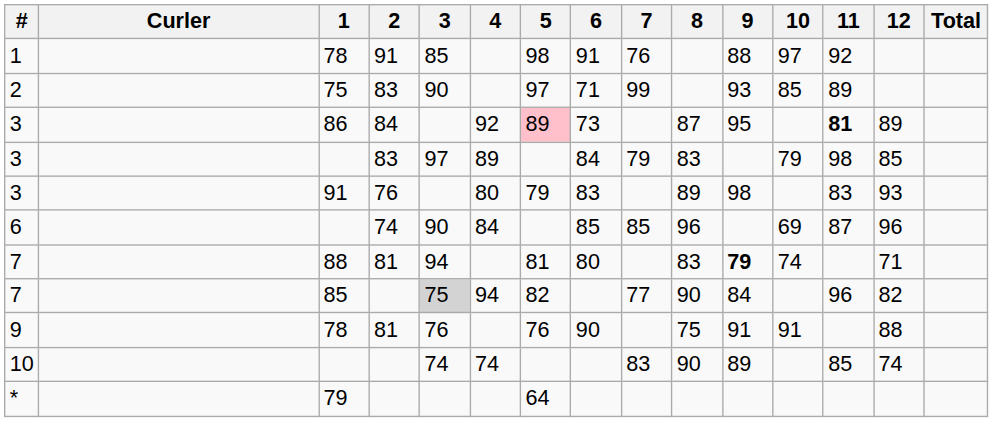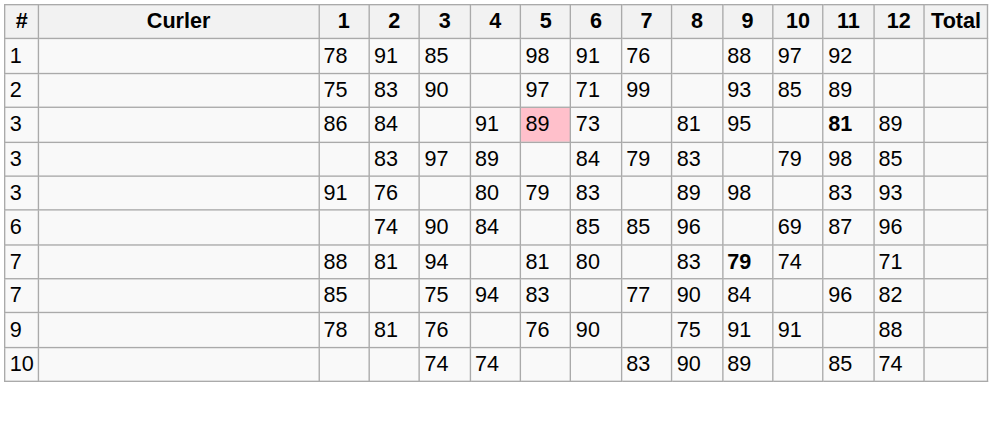 <table class="wikitable sortable">
 <tr>
 <th>#</th>
 <th width=200>Curler</th>
 <th width=30>1</th>
 <th width=30>2</th>
 <th width=30>3</th>
 <th width=30>4</th>
 <th width=30>5</th>
 <th width=30>6</th>
 <th width=30>7</th>
 <th width=30>8</th>
 <th width=30>9</th>
 <th width=30>10</th>
 <th width=30>11</th>
 <th width=30>12</th>
 <th width=40>Total</th>
 </tr>
 <tr>
 <td>1</td>
 <td></td>
 <td>78</td>
 <td>91</td>
 <td>85</td>
 <td></td>
 <td>98</td>
 <td>91</td>
 <td>76</td>
 <td></td>
 <td>88</td>
 <td>97</td>
 <td>92</td>
 <td></td>
 <td></td>
 </tr>
 <tr>
 <td>2</td>
 <td></td>
 <td>75</td>
 <td>83</td>
 <td>90</td>
 <td></td>
 <td>97</td>
 <td>71</td>
 <td>99</td>
 <td></td>
 <td>93</td>
 <td>85</td>
 <td>89</td>
 <td></td>
 <td></td>
 </tr>
 <tr>
 <td>3</td>
 <td></td>
 <td>86</td>
 <td>84</td>
 <td></td>
-<td>92</td>
+<td>91</td>
 <td style="background: pink;">89</td>
 <td>73</td>
 <td></td>
-<td>87</td>
+<td>81</td>
 <td>95</td>
 <td></td>
 <td><strong>81</strong></td>
 <td>89</td>
 <td></td>
 </tr>
 <tr>
 <td>3</td>
 <td></td>
 <td></td>
 <td>83</td>
 <td>97</td>
 <td>89</td>
 <td></td>
 <td>84</td>
 <td>79</td>
 <td>83</td>
 <td></td>
 <td>79</td>
 <td>98</td>
 <td>85</td>
 <td></td>
 </tr>
 <tr>
 <td>3</td>
 <td></td>
 <td>91</td>
 <td>76</td>
 <td></td>
 <td>80</td>
 <td>79</td>
 <td>83</td>
 <td></td>
 <td>89</td>
 <td>98</td>
 <td></td>
 <td>83</td>
 <td>93</td>
 <td></td>
 </tr>
 <tr>
 <td>6</td>
 <td></td>
 <td></td>
 <td>74</td>
 <td>90</td>
 <td>84</td>
 <td></td>
 <td>85</td>
 <td>85</td>
 <td>96</td>
 <td></td>
 <td>69</td>
 <td>87</td>
 <td>96</td>
 <td></td>
 </tr>
 <tr>
 <td>7</td>
 <td></td>
 <td>88</td>
 <td>81</td>
 <td>94</td>
 <td></td>
 <td>81</td>
 <td>80</td>
 <td></td>
 <td>83</td>
 <td><strong>79</strong></td>
 <td>74</td>
 <td></td>
 <td>71</td>
 <td></td>
 </tr>
 <tr>
 <td>7</td>
 <td></td>
 <td>85</td>
 <td></td>
-<td style="background: lightgrey;">75</td>
+<td>75</td>
 <td>94</td>
-<td>82</td>
+<td>83</td>
 <td></td>
 <td>77</td>
 <td>90</td>
 <td>84</td>
 <td></td>
 <td>96</td>
 <td>82</td>
 <td></td>
 </tr>
 <tr>
 <td>9</td>
 <td></td>
 <td>78</td>
 <td>81</td>
 <td>76</td>
 <td></td>
 <td>76</td>
 <td>90</td>
 <td></td>
 <td>75</td>
 <td>91</td>
 <td>91</td>
 <td></td>
 <td>88</td>
 <td></td>
 </tr>
 <tr>
 <td>10</td>
 <td></td>
 <td></td>
 <td></td>
 <td>74</td>
 <td>74</td>
 <td></td>
 <td></td>
 <td>83</td>
 <td>90</td>
 <td>89</td>
 <td></td>
 <td>85</td>
 <td>74</td>
 <td></td>
 </tr>
-<tr>
-<td>*</td>
-<td></td>
-<td>79</td>
-<td></td>
-<td></td>
-<td></td>
-<td>64</td>
-<td></td>
-<td></td>
-<td></td>
-<td></td>
-<td></td>
-<td></td>
-<td></td>
-<td></td>
-</tr>
 </table>
